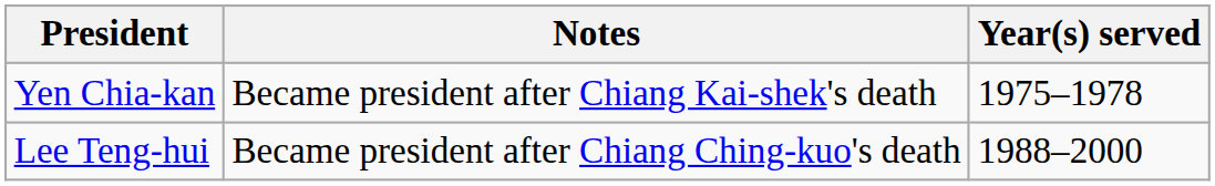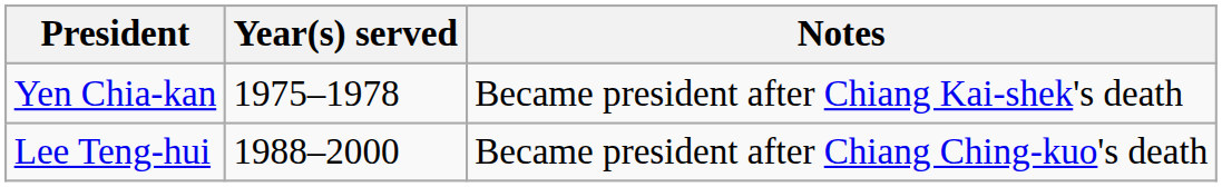 <table class="wikitable">
 <tr>
 <th>President</th>
+<th>Year(s) served</th>
 <th>Notes</th>
-<th>Year(s) served</th>
 </tr>
 <tr>
 <td><a href='#'>Yen Chia-kan</a></td>
+<td>1975–1978</td>
 <td>Became president after <a href='#'>Chiang Kai-shek</a>'s death</td>
-<td>1975–1978</td>
 </tr>
 <tr>
 <td><a href='#'>Lee Teng-hui</a></td>
+<td>1988–2000</td>
 <td>Became president after <a href='#'>Chiang Ching-kuo</a>'s death</td>
-<td>1988–2000</td>
 </tr>
 </table>
